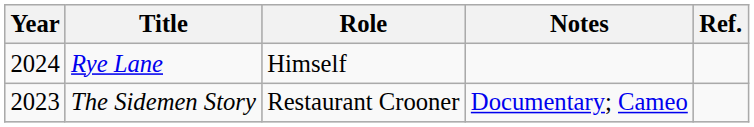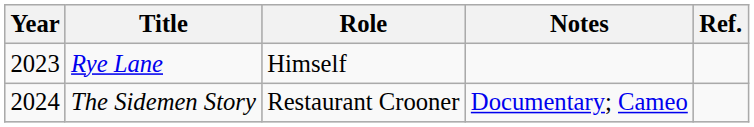 <table class="wikitable">
 <tr>
 <th>Year</th>
 <th>Title</th>
 <th>Role</th>
 <th>Notes</th>
 <th>Ref.</th>
 </tr>
 <tr>
-<td>2024</td>
+<td>2023</td>
 <td><em><a href='#'>Rye Lane</a></em></td>
 <td>Himself</td>
 <td></td>
 <td></td>
 </tr>
 <tr>
-<td>2023</td>
+<td>2024</td>
 <td><em>The Sidemen Story</em></td>
 <td>Restaurant Crooner</td>
 <td><a href='#'>Documentary</a>; <a href='#'>Cameo</a></td>
 <td></td>
 </tr>
 </table>
